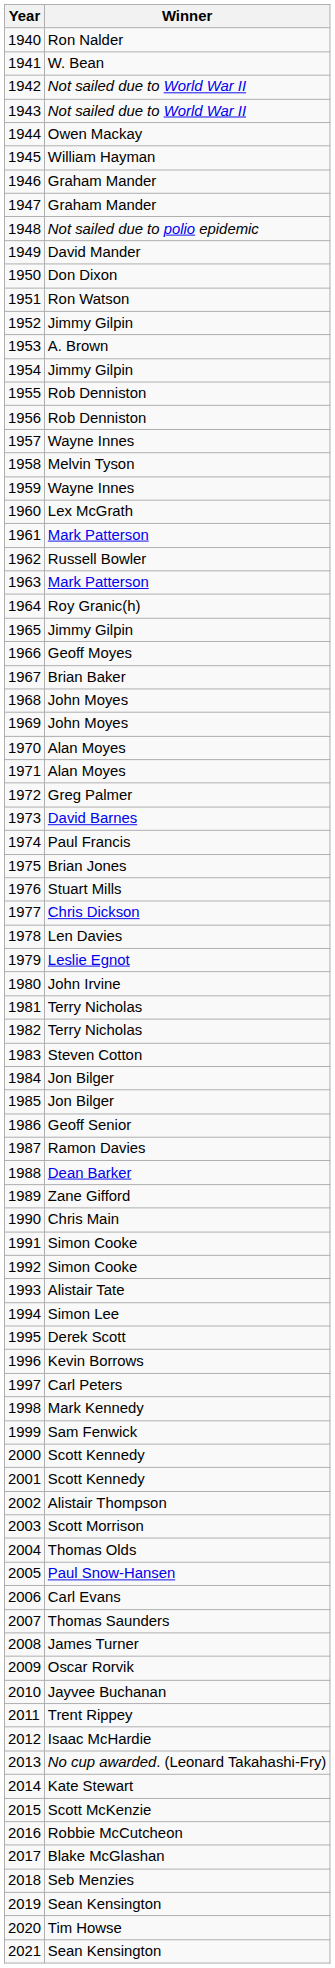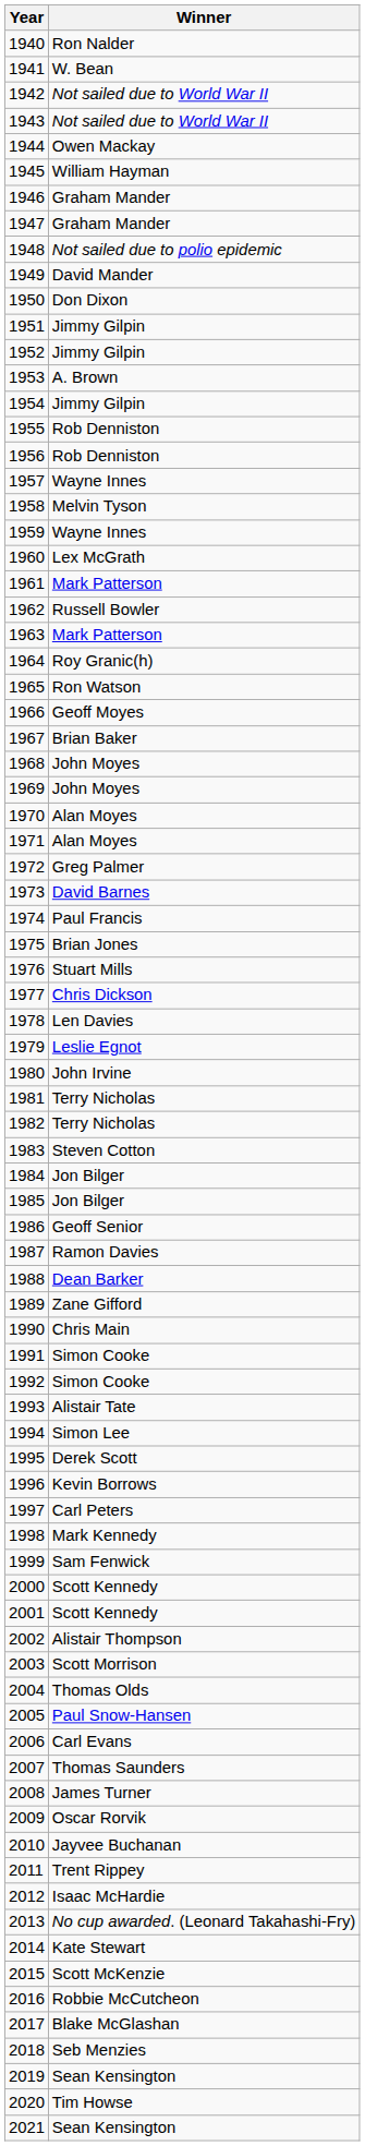 <table class="wikitable">
 <tr>
 <th>Year</th>
 <th>Winner</th>
 </tr>
 <tr>
 <td>1940</td>
 <td>Ron Nalder</td>
 </tr>
 <tr>
 <td>1941</td>
 <td>W. Bean</td>
 </tr>
 <tr>
 <td>1942</td>
 <td><em>Not sailed due to <a href='#'>World War II</a></em></td>
 </tr>
 <tr>
 <td>1943</td>
 <td><em>Not sailed due to <a href='#'>World War II</a></em></td>
 </tr>
 <tr>
 <td>1944</td>
 <td>Owen Mackay</td>
 </tr>
 <tr>
 <td>1945</td>
 <td>William Hayman</td>
 </tr>
 <tr>
 <td>1946</td>
 <td>Graham Mander</td>
 </tr>
 <tr>
 <td>1947</td>
 <td>Graham Mander</td>
 </tr>
 <tr>
 <td>1948</td>
 <td><em>Not sailed due to <a href='#'>polio</a> epidemic</em></td>
 </tr>
 <tr>
 <td>1949</td>
 <td>David Mander</td>
 </tr>
 <tr>
 <td>1950</td>
 <td>Don Dixon</td>
 </tr>
 <tr>
 <td>1951</td>
-<td>Ron Watson</td>
+<td>Jimmy Gilpin</td>
 </tr>
 <tr>
 <td>1952</td>
 <td>Jimmy Gilpin</td>
 </tr>
 <tr>
 <td>1953</td>
 <td>A. Brown</td>
 </tr>
 <tr>
 <td>1954</td>
 <td>Jimmy Gilpin</td>
 </tr>
 <tr>
 <td>1955</td>
 <td>Rob Denniston</td>
 </tr>
 <tr>
 <td>1956</td>
 <td>Rob Denniston</td>
 </tr>
 <tr>
 <td>1957</td>
 <td>Wayne Innes</td>
 </tr>
 <tr>
 <td>1958</td>
 <td>Melvin Tyson</td>
 </tr>
 <tr>
 <td>1959</td>
 <td>Wayne Innes</td>
 </tr>
 <tr>
 <td>1960</td>
 <td>Lex McGrath</td>
 </tr>
 <tr>
 <td>1961</td>
 <td><a href='#'>Mark Patterson</a></td>
 </tr>
 <tr>
 <td>1962</td>
 <td>Russell Bowler</td>
 </tr>
 <tr>
 <td>1963</td>
 <td><a href='#'>Mark Patterson</a></td>
 </tr>
 <tr>
 <td>1964</td>
 <td>Roy Granic(h)</td>
 </tr>
 <tr>
 <td>1965</td>
-<td>Jimmy Gilpin</td>
+<td>Ron Watson</td>
 </tr>
 <tr>
 <td>1966</td>
 <td>Geoff Moyes</td>
 </tr>
 <tr>
 <td>1967</td>
 <td>Brian Baker</td>
 </tr>
 <tr>
 <td>1968</td>
 <td>John Moyes</td>
 </tr>
 <tr>
 <td>1969</td>
 <td>John Moyes</td>
 </tr>
 <tr>
 <td>1970</td>
 <td>Alan Moyes</td>
 </tr>
 <tr>
 <td>1971</td>
 <td>Alan Moyes</td>
 </tr>
 <tr>
 <td>1972</td>
 <td>Greg Palmer</td>
 </tr>
 <tr>
 <td>1973</td>
 <td><a href='#'>David Barnes</a></td>
 </tr>
 <tr>
 <td>1974</td>
 <td>Paul Francis</td>
 </tr>
 <tr>
 <td>1975</td>
 <td>Brian Jones</td>
 </tr>
 <tr>
 <td>1976</td>
 <td>Stuart Mills</td>
 </tr>
 <tr>
 <td>1977</td>
 <td><a href='#'>Chris Dickson</a></td>
 </tr>
 <tr>
 <td>1978</td>
 <td>Len Davies</td>
 </tr>
 <tr>
 <td>1979</td>
 <td><a href='#'>Leslie Egnot</a></td>
 </tr>
 <tr>
 <td>1980</td>
 <td>John Irvine</td>
 </tr>
 <tr>
 <td>1981</td>
 <td>Terry Nicholas</td>
 </tr>
 <tr>
 <td>1982</td>
 <td>Terry Nicholas</td>
 </tr>
 <tr>
 <td>1983</td>
 <td>Steven Cotton</td>
 </tr>
 <tr>
 <td>1984</td>
 <td>Jon Bilger</td>
 </tr>
 <tr>
 <td>1985</td>
 <td>Jon Bilger</td>
 </tr>
 <tr>
 <td>1986</td>
 <td>Geoff Senior</td>
 </tr>
 <tr>
 <td>1987</td>
 <td>Ramon Davies</td>
 </tr>
 <tr>
 <td>1988</td>
 <td><a href='#'>Dean Barker</a></td>
 </tr>
 <tr>
 <td>1989</td>
 <td>Zane Gifford</td>
 </tr>
 <tr>
 <td>1990</td>
 <td>Chris Main</td>
 </tr>
 <tr>
 <td>1991</td>
 <td>Simon Cooke</td>
 </tr>
 <tr>
 <td>1992</td>
 <td>Simon Cooke</td>
 </tr>
 <tr>
 <td>1993</td>
 <td>Alistair Tate</td>
 </tr>
 <tr>
 <td>1994</td>
 <td>Simon Lee</td>
 </tr>
 <tr>
 <td>1995</td>
 <td>Derek Scott</td>
 </tr>
 <tr>
 <td>1996</td>
 <td>Kevin Borrows</td>
 </tr>
 <tr>
 <td>1997</td>
 <td>Carl Peters</td>
 </tr>
 <tr>
 <td>1998</td>
 <td>Mark Kennedy</td>
 </tr>
 <tr>
 <td>1999</td>
 <td>Sam Fenwick</td>
 </tr>
 <tr>
 <td>2000</td>
 <td>Scott Kennedy</td>
 </tr>
 <tr>
 <td>2001</td>
 <td>Scott Kennedy</td>
 </tr>
 <tr>
 <td>2002</td>
 <td>Alistair Thompson</td>
 </tr>
 <tr>
 <td>2003</td>
 <td>Scott Morrison</td>
 </tr>
 <tr>
 <td>2004</td>
 <td>Thomas Olds</td>
 </tr>
 <tr>
 <td>2005</td>
 <td><a href='#'>Paul Snow-Hansen</a></td>
 </tr>
 <tr>
 <td>2006</td>
 <td>Carl Evans</td>
 </tr>
 <tr>
 <td>2007</td>
 <td>Thomas Saunders</td>
 </tr>
 <tr>
 <td>2008</td>
 <td>James Turner</td>
 </tr>
 <tr>
 <td>2009</td>
 <td>Oscar Rorvik</td>
 </tr>
 <tr>
 <td>2010</td>
 <td>Jayvee Buchanan</td>
 </tr>
 <tr>
 <td>2011</td>
 <td>Trent Rippey</td>
 </tr>
 <tr>
 <td>2012</td>
 <td>Isaac McHardie</td>
 </tr>
 <tr>
 <td>2013</td>
 <td><em>No cup awarded</em>. (Leonard Takahashi-Fry)</td>
 </tr>
 <tr>
 <td>2014</td>
 <td>Kate Stewart</td>
 </tr>
 <tr>
 <td>2015</td>
 <td>Scott McKenzie</td>
 </tr>
 <tr>
 <td>2016</td>
 <td>Robbie McCutcheon</td>
 </tr>
 <tr>
 <td>2017</td>
 <td>Blake McGlashan</td>
 </tr>
 <tr>
 <td>2018</td>
 <td>Seb Menzies</td>
 </tr>
 <tr>
 <td>2019</td>
 <td>Sean Kensington</td>
 </tr>
 <tr>
 <td>2020</td>
 <td>Tim Howse</td>
 </tr>
 <tr>
 <td>2021</td>
 <td>Sean Kensington</td>
 </tr>
 </table>
